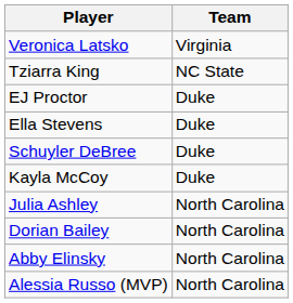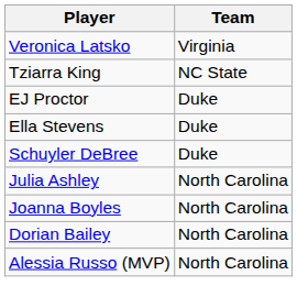 <table class="wikitable">
 <tr>
 <th>Player</th>
 <th>Team</th>
 </tr>
 <tr>
 <td><a href='#'>Veronica Latsko</a></td>
 <td>Virginia</td>
 </tr>
 <tr>
 <td>Tziarra King</td>
 <td>NC State</td>
 </tr>
 <tr>
 <td>EJ Proctor</td>
 <td>Duke</td>
 </tr>
 <tr>
 <td>Ella Stevens</td>
 <td>Duke</td>
 </tr>
 <tr>
 <td><a href='#'>Schuyler DeBree</a></td>
 <td>Duke</td>
 </tr>
 <tr>
-<td>Kayla McCoy</td>
-<td>Duke</td>
+<td><a href='#'>Julia Ashley</a></td>
+<td>North Carolina</td>
 </tr>
 <tr>
-<td><a href='#'>Julia Ashley</a></td>
+<td><a href='#'>Joanna Boyles</a></td>
 <td>North Carolina</td>
 </tr>
 <tr>
 <td><a href='#'>Dorian Bailey</a></td>
 <td>North Carolina</td>
 </tr>
 <tr>
-<td><a href='#'>Abby Elinsky</a></td>
-<td>North Carolina</td>
-</tr>
-<tr>
 <td><a href='#'>Alessia Russo</a> (MVP)</td>
 <td>North Carolina</td>
 </tr>
 </table>
